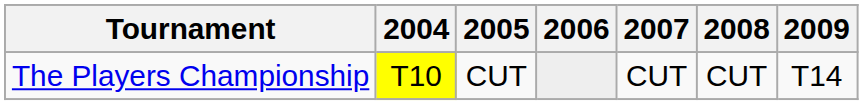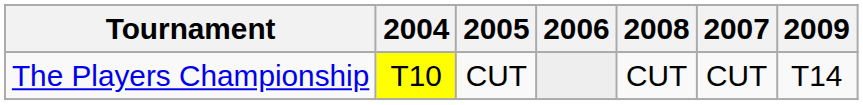 <table class="wikitable" style="font-size:95%;text-align:center;">
 <tr>
 <th>Tournament</th>
 <th>2004</th>
 <th>2005</th>
 <th>2006</th>
+<th>2008</th>
 <th>2007</th>
-<th>2008</th>
 <th>2009</th>
 </tr>
 <tr>
 <td align=left><a href='#'>The Players Championship</a></td>
 <td style="background:yellow;">T10</td>
 <td>CUT</td>
 <td style="background:#eeeeee;"></td>
 <td>CUT</td>
 <td>CUT</td>
 <td>T14</td>
 </tr>
 </table>
